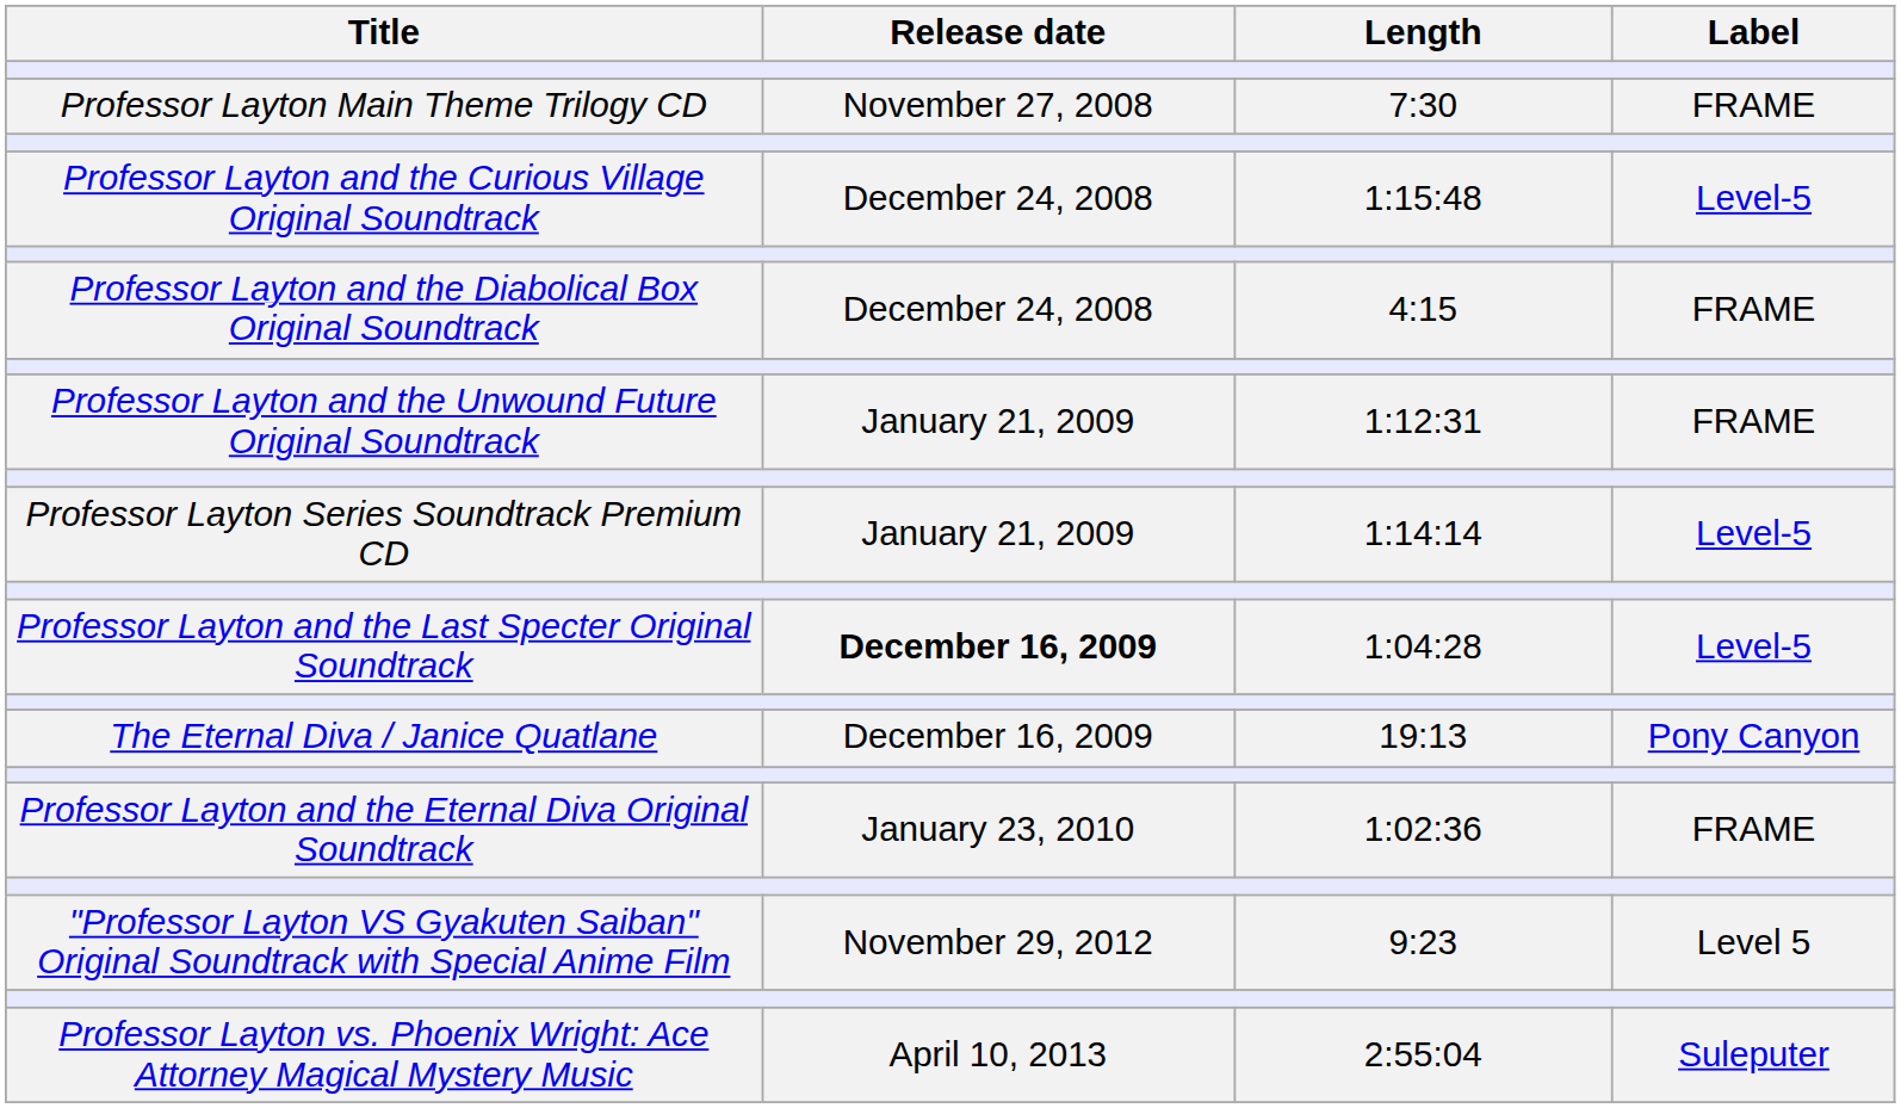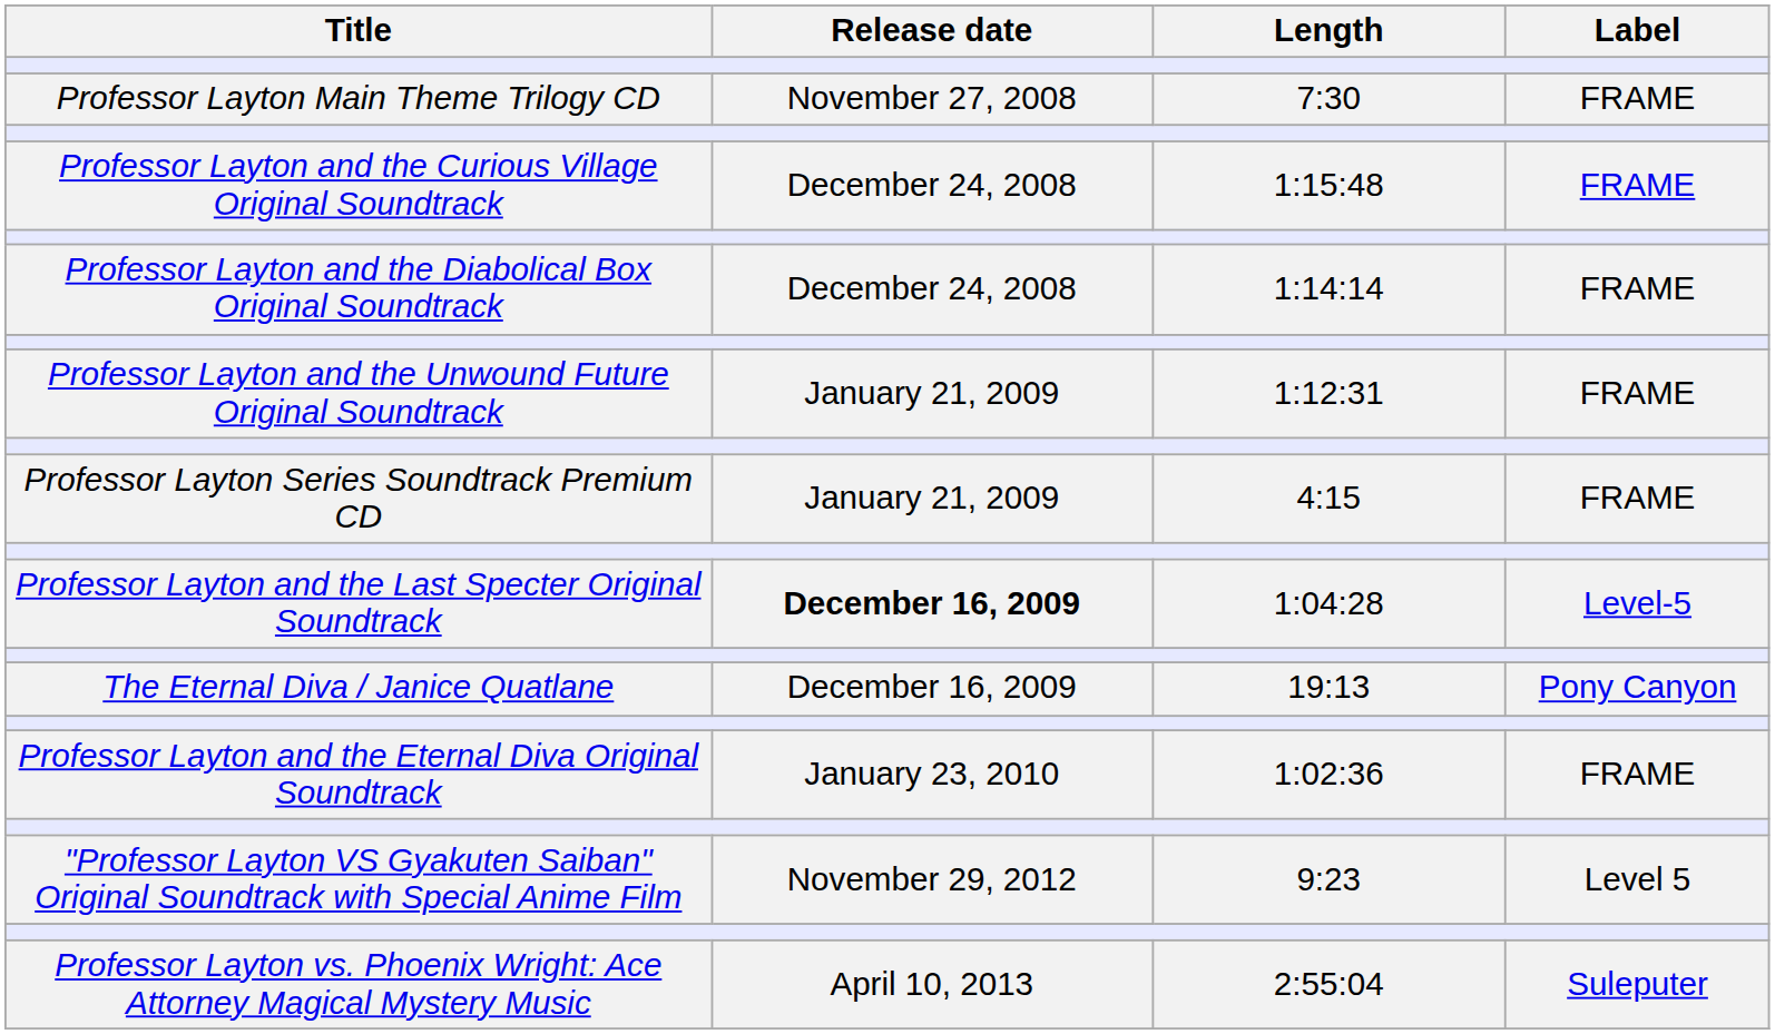 <table class="wikitable" width="97%">
 <tr style="text-align: center;">
 <th colspan="2" width="40%">Title</th>
 <th colspan="1" width="25%">Release date</th>
 <th colspan="1" width="20%">Length</th>
 <th colspan="1" width="45%">Label</th>
 </tr>
 <tr>
 <td colspan="5" bgcolor="#e6e9ff"></td>
 </tr>
 <tr bgcolor="#F2F2F2" align="center">
 <td colspan="2"><em>Professor Layton Main Theme Trilogy CD</em></td>
 <td colspan="1">November 27, 2008</td>
 <td colspan="1">7:30</td>
 <td colspan="1">FRAME</td>
 </tr>
 <tr>
 <td colspan="5" bgcolor="#e6e9ff"></td>
 </tr>
 <tr bgcolor="#F2F2F2" align="center">
 <td colspan="2"><em><a href='#'>Professor Layton and the Curious Village Original Soundtrack</a></em></td>
 <td colspan="1">December 24, 2008</td>
 <td colspan="1">1:15:48</td>
-<td colspan="1"><a href='#'>Level-5</a></td>
+<td colspan="1"><a href='#'>FRAME</a></td>
 </tr>
 <tr>
 <td colspan="5" bgcolor="#e6e9ff"></td>
 </tr>
 <tr bgcolor="#F2F2F2" align="center">
 <td colspan="2"><em><a href='#'>Professor Layton and the Diabolical Box Original Soundtrack</a></em></td>
 <td colspan="1">December 24, 2008</td>
-<td colspan="1">4:15</td>
+<td colspan="1">1:14:14</td>
 <td colspan="1">FRAME</td>
 </tr>
 <tr>
 <td colspan="5" bgcolor="#e6e9ff"></td>
 </tr>
 <tr bgcolor="#F2F2F2" align="center">
 <td colspan="2"><em><a href='#'>Professor Layton and the Unwound Future Original Soundtrack</a></em></td>
 <td colspan="1">January 21, 2009</td>
 <td colspan="1">1:12:31</td>
 <td colspan="1">FRAME</td>
 </tr>
 <tr>
 <td colspan="5" bgcolor="#e6e9ff"></td>
 </tr>
 <tr bgcolor="#F2F2F2" align="center">
 <td colspan="2"><em>Professor Layton Series Soundtrack Premium CD</em></td>
 <td colspan="1">January 21, 2009</td>
-<td colspan="1">1:14:14</td>
-<td colspan="1"><a href='#'>Level-5</a></td>
+<td colspan="1">4:15</td>
+<td colspan="1">FRAME</td>
 </tr>
 <tr>
 <td colspan="5" bgcolor="#e6e9ff"></td>
 </tr>
 <tr bgcolor="#F2F2F2" align="center">
 <td colspan="2"><em><a href='#'>Professor Layton and the Last Specter Original Soundtrack</a></em></td>
 <td colspan="1"><strong>December 16, 2009</strong></td>
 <td colspan="1">1:04:28</td>
 <td colspan="1"><a href='#'>Level-5</a></td>
 </tr>
 <tr>
 <td colspan="5" bgcolor="#e6e9ff"></td>
 </tr>
 <tr bgcolor="#F2F2F2" align="center">
 <td colspan="2"><em><a href='#'>The Eternal Diva / Janice Quatlane</a></em></td>
 <td colspan="1">December 16, 2009</td>
 <td colspan="1">19:13</td>
 <td colspan="1"><a href='#'>Pony Canyon</a></td>
 </tr>
 <tr>
 <td colspan="5" bgcolor="#e6e9ff"></td>
 </tr>
 <tr bgcolor="#F2F2F2" align="center">
 <td colspan="2"><em><a href='#'>Professor Layton and the Eternal Diva Original Soundtrack</a></em></td>
 <td colspan="1">January 23, 2010</td>
 <td colspan="1">1:02:36</td>
 <td colspan="1">FRAME</td>
 </tr>
 <tr>
 <td colspan="5" bgcolor="#e6e9ff"></td>
 </tr>
 <tr bgcolor="#F2F2F2" align="center">
 <td colspan="2"><em><a href='#'>"Professor Layton VS Gyakuten Saiban" Original Soundtrack with Special Anime Film</a></em></td>
 <td colspan="1">November 29, 2012</td>
 <td colspan="1">9:23</td>
 <td colspan="1">Level 5</td>
 </tr>
 <tr>
 <td colspan="5" bgcolor="#e6e9ff"></td>
 </tr>
 <tr bgcolor="#F2F2F2" align="center">
 <td colspan="2"><em><a href='#'>Professor Layton vs. Phoenix Wright: Ace Attorney Magical Mystery Music</a></em></td>
 <td colspan="1">April 10, 2013</td>
 <td colspan="1">2:55:04</td>
 <td colspan="1"><a href='#'>Suleputer</a></td>
 </tr>
 <tr>
 </tr>
 </table>
